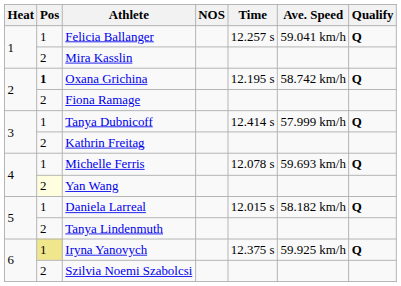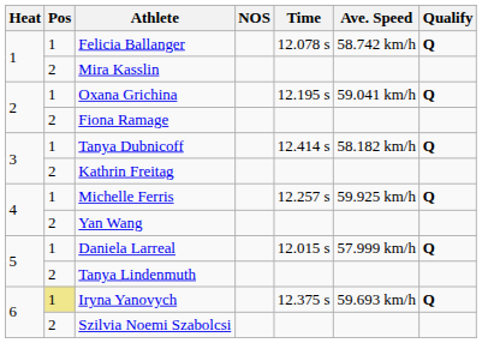 <table class="wikitable" style="font-size:95%;">
 <tr>
 <th>Heat</th>
 <th>Pos</th>
 <th>Athlete</th>
 <th>NOS</th>
 <th>Time</th>
 <th>Ave. Speed</th>
 <th>Qualify</th>
 </tr>
 <tr>
 <td rowspan=2>1</td>
 <td>1</td>
 <td><a href='#'>Felicia Ballanger</a></td>
 <td></td>
-<td>12.257 s</td>
-<td>59.041 km/h</td>
+<td>12.078 s</td>
+<td>58.742 km/h</td>
 <td><strong>Q</strong></td>
 </tr>
 <tr>
 <td>2</td>
 <td><a href='#'>Mira Kasslin</a></td>
 <td></td>
 <td></td>
 <td></td>
 <td></td>
 </tr>
 <tr>
 <td rowspan=2>2</td>
-<td><strong>1</strong></td>
+<td>1</td>
 <td><a href='#'>Oxana Grichina</a></td>
 <td></td>
 <td>12.195 s</td>
-<td>58.742 km/h</td>
+<td>59.041 km/h</td>
 <td><strong>Q</strong></td>
 </tr>
 <tr>
 <td>2</td>
 <td><a href='#'>Fiona Ramage</a></td>
 <td></td>
 <td></td>
 <td></td>
 <td></td>
 </tr>
 <tr>
 <td rowspan=2>3</td>
 <td>1</td>
 <td><a href='#'>Tanya Dubnicoff</a></td>
 <td></td>
 <td>12.414 s</td>
-<td>57.999 km/h</td>
+<td>58.182 km/h</td>
 <td><strong>Q</strong></td>
 </tr>
 <tr>
 <td>2</td>
 <td><a href='#'>Kathrin Freitag</a></td>
 <td></td>
 <td></td>
 <td></td>
 <td></td>
 </tr>
 <tr>
 <td rowspan=2>4</td>
 <td>1</td>
 <td><a href='#'>Michelle Ferris</a></td>
 <td></td>
-<td>12.078 s</td>
-<td>59.693 km/h</td>
+<td>12.257 s</td>
+<td>59.925 km/h</td>
 <td><strong>Q</strong></td>
 </tr>
 <tr>
-<td style="background: lightyellow;">2</td>
+<td>2</td>
 <td><a href='#'>Yan Wang</a></td>
 <td></td>
 <td></td>
 <td></td>
 <td></td>
 </tr>
 <tr>
 <td rowspan=2>5</td>
 <td>1</td>
 <td><a href='#'>Daniela Larreal</a></td>
 <td></td>
 <td>12.015 s</td>
-<td>58.182 km/h</td>
+<td>57.999 km/h</td>
 <td><strong>Q</strong></td>
 </tr>
 <tr>
 <td>2</td>
 <td><a href='#'>Tanya Lindenmuth</a></td>
 <td></td>
 <td></td>
 <td></td>
 <td></td>
 </tr>
 <tr>
 <td rowspan=2>6</td>
 <td style="background: khaki;">1</td>
 <td><a href='#'>Iryna Yanovych</a></td>
 <td></td>
 <td>12.375 s</td>
-<td>59.925 km/h</td>
+<td>59.693 km/h</td>
 <td><strong>Q</strong></td>
 </tr>
 <tr>
 <td>2</td>
 <td><a href='#'>Szilvia Noemi Szabolcsi</a></td>
 <td></td>
 <td></td>
 <td></td>
 <td></td>
 </tr>
 </table>
